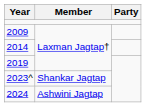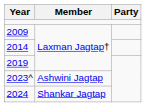 <table class="wikitable">
 <tr>
 <th>Year</th>
 <th>Member</th>
 <th colspan="2">Party</th>
 </tr>
 <tr>
 <td colspan="4"></td>
 </tr>
 <tr>
 <td><a href='#'>2009</a></td>
 <td rowspan="3"><a href='#'>Laxman Jagtap</a>†</td>
 <td></td>
 </tr>
 <tr>
 <td><a href='#'>2014</a></td>
 <td></td>
 </tr>
 <tr>
 <td><a href='#'>2019</a></td>
 </tr>
 <tr>
 <td><a href='#'>2023</a>^</td>
-<td><a href='#'>Shankar Jagtap</a></td>
+<td><a href='#'>Ashwini Jagtap</a></td>
 </tr>
 <tr>
 <td><a href='#'>2024</a></td>
-<td><a href='#'>Ashwini Jagtap</a></td>
+<td><a href='#'>Shankar Jagtap</a></td>
 </tr>
 </table>
